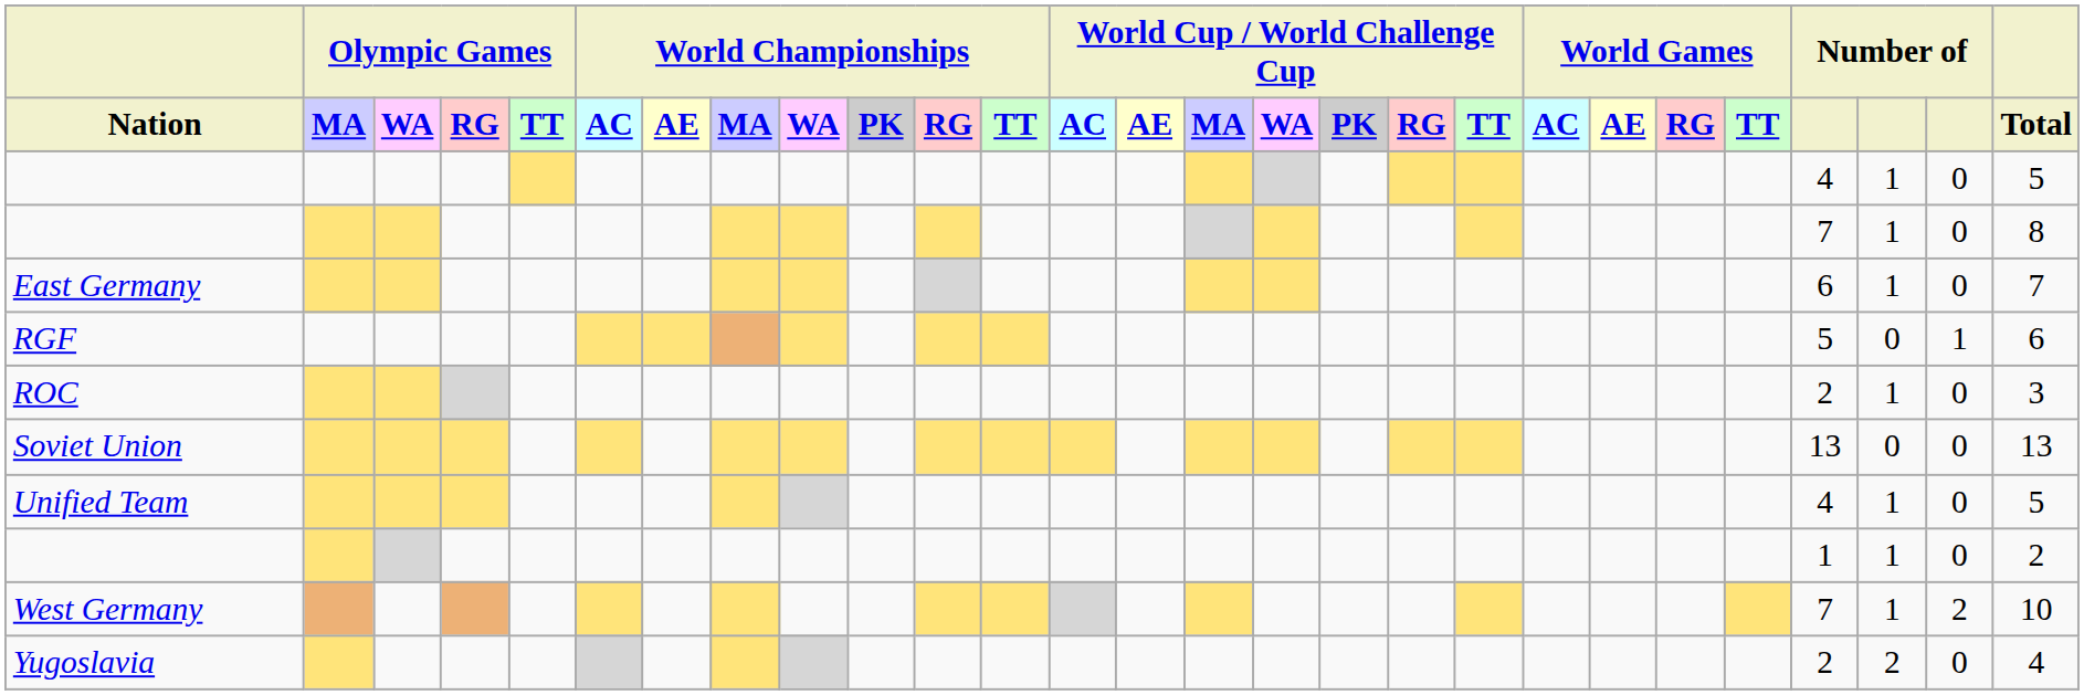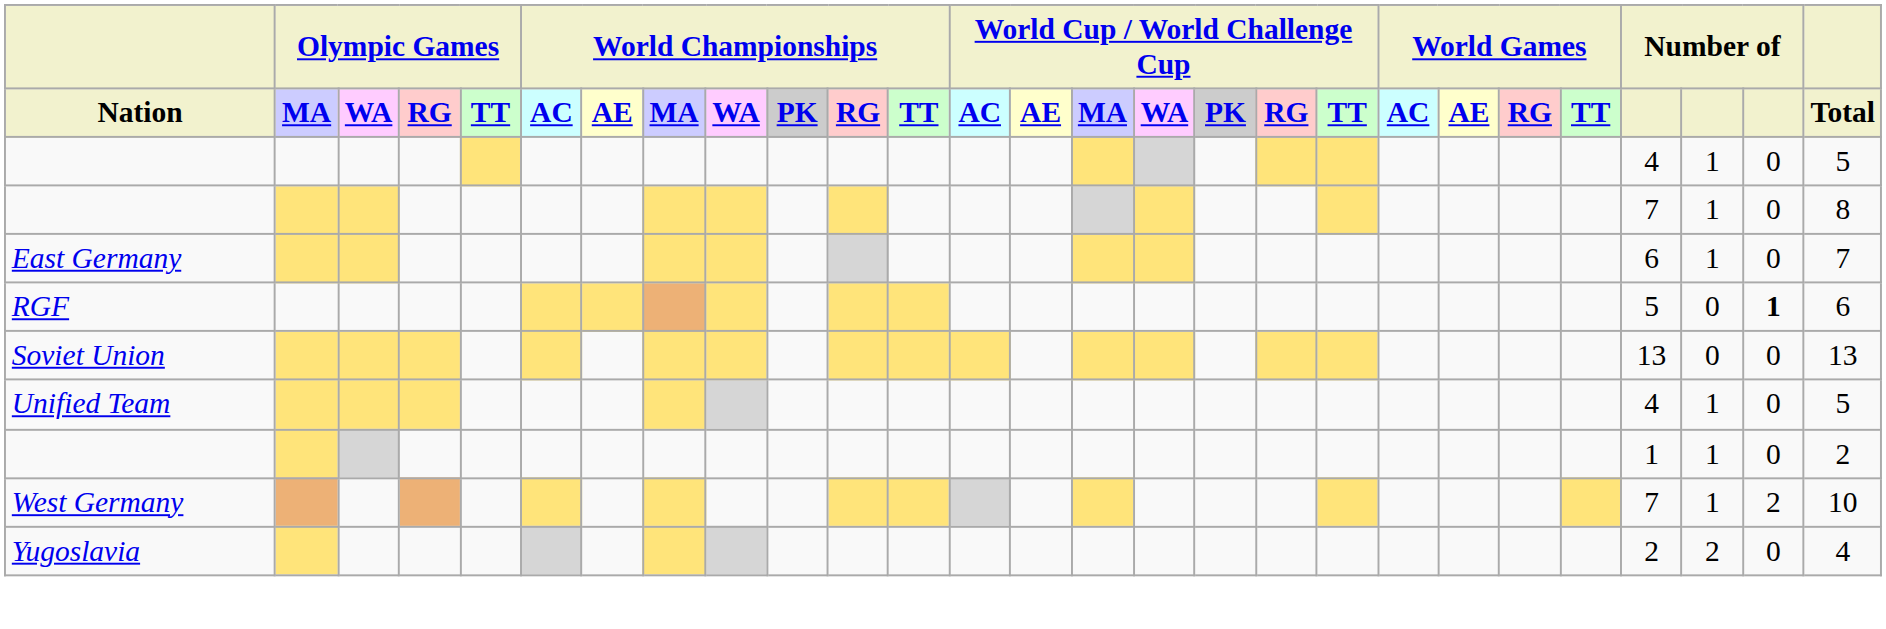 <table class="wikitable" style="margin-top:0em; text-align:center; font-size:95%;">
 <tr>
 <th colspan="1" style="background: #f2f2ce;"></th>
 <th colspan="4" style="background: #f2f2ce;"><a href='#'>Olympic Games</a></th>
 <th colspan="7" style="background: #f2f2ce;"><a href='#'>World Championships</a></th>
 <th colspan="7" style="background: #f2f2ce;"><a href='#'>World Cup / World Challenge Cup</a></th>
 <th colspan="4" style="background: #f2f2ce;"><a href='#'>World Games</a></th>
 <th colspan="3" style="background: #f2f2ce;"><strong>Number of</strong></th>
 <th style="background: #f2f2ce;"></th>
 </tr>
 <tr>
 <th style="background-color:#f2f2ce; width:8.7em;">Nation</th>
 <th style="background-color:#ccf; width:1.6em;;"><a href='#'>MA</a></th>
 <th style="background-color:#fcf; width:1.6em;;"><a href='#'>WA</a></th>
 <th style="background-color:#fcc; width:1.6em;;"><a href='#'>RG</a></th>
 <th style="background-color:#cfc; width:1.6em;;"><a href='#'>TT</a></th>
 <th style="background-color:#cff; width:1.6em;;"><a href='#'>AC</a></th>
 <th style="background-color:#ffc; width:1.6em;;"><a href='#'>AE</a></th>
 <th style="background-color:#ccf; width:1.6em;;"><a href='#'>MA</a></th>
 <th style="background-color:#fcf; width:1.6em;;"><a href='#'>WA</a></th>
 <th style="background-color:#ccc; width:1.6em;;"><a href='#'>PK</a></th>
 <th style="background-color:#fcc; width:1.6em;;"><a href='#'>RG</a></th>
 <th style="background-color:#cfc; width:1.6em;;"><a href='#'>TT</a></th>
 <th style="background-color:#cff; width:1.6em;;"><a href='#'>AC</a></th>
 <th style="background-color:#ffc; width:1.6em;;"><a href='#'>AE</a></th>
 <th style="background-color:#ccf; width:1.6em;;"><a href='#'>MA</a></th>
 <th style="background-color:#fcf; width:1.6em;;"><a href='#'>WA</a></th>
 <th style="background-color:#ccc; width:1.6em;;"><a href='#'>PK</a></th>
 <th style="background-color:#fcc; width:1.6em;;"><a href='#'>RG</a></th>
 <th style="background-color:#cfc; width:1.6em;;"><a href='#'>TT</a></th>
 <th style="background-color:#cff; width:1.6em;;"><a href='#'>AC</a></th>
 <th style="background-color:#ffc; width:1.6em;;"><a href='#'>AE</a></th>
 <th style="background-color:#fcc; width:1.6em;;"><a href='#'>RG</a></th>
 <th style="background-color:#cfc; width:1.6em;;"><a href='#'>TT</a></th>
 <th style="background-color:#f2f2ce; width:1.6em;;"></th>
 <th style="background-color:#f2f2ce; width:1.6em;;"></th>
 <th style="background-color:#f2f2ce; width:1.6em;;"></th>
 <th style="background-color:#f2f2ce; width:1.6em;;"><strong>Total</strong></th>
 </tr>
 <tr>
 <td align=left></td>
 <td></td>
 <td></td>
 <td></td>
 <td style="background-color:#FFE47A;"></td>
 <td></td>
 <td></td>
 <td></td>
 <td></td>
 <td></td>
 <td></td>
 <td></td>
 <td></td>
 <td></td>
 <td style="background-color:#FFE47A;"></td>
 <td style="background-color:#D6D6D6;"></td>
 <td></td>
 <td style="background-color:#FFE47A;"></td>
 <td style="background-color:#FFE47A;"></td>
 <td></td>
 <td></td>
 <td></td>
 <td></td>
 <td>4</td>
 <td>1</td>
 <td>0</td>
 <td>5</td>
 </tr>
 <tr>
 <td align=left></td>
 <td style="background-color:#FFE47A;"></td>
 <td style="background-color:#FFE47A;"></td>
 <td></td>
 <td></td>
 <td></td>
 <td></td>
 <td style="background-color:#FFE47A;"></td>
 <td style="background-color:#FFE47A;"></td>
 <td></td>
 <td style="background-color:#FFE47A;"></td>
 <td></td>
 <td></td>
 <td></td>
 <td style="background-color:#D6D6D6;"></td>
 <td style="background-color:#FFE47A;"></td>
 <td></td>
 <td></td>
 <td style="background-color:#FFE47A;"></td>
 <td></td>
 <td></td>
 <td></td>
 <td></td>
 <td>7</td>
 <td>1</td>
 <td>0</td>
 <td>8</td>
 </tr>
 <tr>
 <td align=left><em> <a href='#'>East Germany</a></em></td>
 <td style="background-color:#FFE47A;"></td>
 <td style="background-color:#FFE47A;"></td>
 <td></td>
 <td></td>
 <td></td>
 <td></td>
 <td style="background-color:#FFE47A;"></td>
 <td style="background-color:#FFE47A;"></td>
 <td></td>
 <td style="background-color:#D6D6D6;"></td>
 <td></td>
 <td></td>
 <td></td>
 <td style="background-color:#FFE47A;"></td>
 <td style="background-color:#FFE47A;"></td>
 <td></td>
 <td></td>
 <td></td>
 <td></td>
 <td></td>
 <td></td>
 <td></td>
 <td>6</td>
 <td>1</td>
 <td>0</td>
 <td>7</td>
 </tr>
 <tr>
 <td align=left><em><a href='#'>RGF</a></em></td>
 <td></td>
 <td></td>
 <td></td>
 <td></td>
 <td style="background-color:#FFE47A;"></td>
 <td style="background-color:#FFE47A;"></td>
 <td style="background-color:#EDB176;"></td>
 <td style="background-color:#FFE47A;"></td>
 <td></td>
 <td style="background-color:#FFE47A;"></td>
 <td style="background-color:#FFE47A;"></td>
 <td></td>
 <td></td>
 <td></td>
 <td></td>
 <td></td>
 <td></td>
 <td></td>
 <td></td>
 <td></td>
 <td></td>
 <td></td>
 <td>5</td>
 <td>0</td>
-<td>1</td>
+<td><strong>1</strong></td>
 <td>6</td>
-</tr>
-<tr>
-<td align=left> <em><a href='#'>ROC</a></em></td>
-<td style="background-color:#FFE47A;"></td>
-<td style="background-color:#FFE47A;"></td>
-<td style="background-color:#D6D6D6;"></td>
-<td></td>
-<td></td>
-<td></td>
-<td></td>
-<td></td>
-<td></td>
-<td></td>
-<td></td>
-<td></td>
-<td></td>
-<td></td>
-<td></td>
-<td></td>
-<td></td>
-<td></td>
-<td></td>
-<td></td>
-<td></td>
-<td></td>
-<td>2</td>
-<td>1</td>
-<td>0</td>
-<td>3</td>
 </tr>
 <tr>
 <td align=left><em> <a href='#'>Soviet Union</a></em></td>
 <td style="background-color:#FFE47A;"></td>
 <td style="background-color:#FFE47A;"></td>
 <td style="background-color:#FFE47A;"></td>
 <td></td>
 <td style="background-color:#FFE47A;"></td>
 <td></td>
 <td style="background-color:#FFE47A;"></td>
 <td style="background-color:#FFE47A;"></td>
 <td></td>
 <td style="background-color:#FFE47A;"></td>
 <td style="background-color:#FFE47A;"></td>
 <td style="background-color:#FFE47A;"></td>
 <td></td>
 <td style="background-color:#FFE47A;"></td>
 <td style="background-color:#FFE47A;"></td>
 <td></td>
 <td style="background-color:#FFE47A;"></td>
 <td style="background-color:#FFE47A;"></td>
 <td></td>
 <td></td>
 <td></td>
 <td></td>
 <td>13</td>
 <td>0</td>
 <td>0</td>
 <td>13</td>
 </tr>
 <tr>
 <td align=left><em> <a href='#'>Unified Team</a></em></td>
 <td style="background-color:#FFE47A;"></td>
 <td style="background-color:#FFE47A;"></td>
 <td style="background-color:#FFE47A;"></td>
 <td></td>
 <td></td>
 <td></td>
 <td style="background-color:#FFE47A;"></td>
 <td style="background-color:#D6D6D6;"></td>
 <td></td>
 <td></td>
 <td></td>
 <td></td>
 <td></td>
 <td></td>
 <td></td>
 <td></td>
 <td></td>
 <td></td>
 <td></td>
 <td></td>
 <td></td>
 <td></td>
 <td>4</td>
 <td>1</td>
 <td>0</td>
 <td>5</td>
 </tr>
 <tr>
 <td align=left><em></em></td>
 <td style="background-color:#FFE47A;"></td>
 <td style="background-color:#D6D6D6;"></td>
 <td></td>
 <td></td>
 <td></td>
 <td></td>
 <td></td>
 <td></td>
 <td></td>
 <td></td>
 <td></td>
 <td></td>
 <td></td>
 <td></td>
 <td></td>
 <td></td>
 <td></td>
 <td></td>
 <td></td>
 <td></td>
 <td></td>
 <td></td>
 <td>1</td>
 <td>1</td>
 <td>0</td>
 <td>2</td>
 </tr>
 <tr>
 <td align=left><em> <a href='#'>West Germany</a></em></td>
 <td style="background-color:#EDB176;"></td>
 <td></td>
 <td style="background-color:#EDB176;"></td>
 <td></td>
 <td style="background-color:#FFE47A;"></td>
 <td></td>
 <td style="background-color:#FFE47A;"></td>
 <td></td>
 <td></td>
 <td style="background-color:#FFE47A;"></td>
 <td style="background-color:#FFE47A;"></td>
 <td style="background-color:#D6D6D6;"></td>
 <td></td>
 <td style="background-color:#FFE47A;"></td>
 <td></td>
 <td></td>
 <td></td>
 <td style="background-color:#FFE47A;"></td>
 <td></td>
 <td></td>
 <td></td>
 <td style="background-color:#FFE47A;"></td>
 <td>7</td>
 <td>1</td>
 <td>2</td>
 <td>10</td>
 </tr>
 <tr>
 <td align=left><em> <a href='#'>Yugoslavia</a></em></td>
 <td style="background-color:#FFE47A;"></td>
 <td></td>
 <td></td>
 <td></td>
 <td style="background-color:#D6D6D6;"></td>
 <td></td>
 <td style="background-color:#FFE47A;"></td>
 <td style="background-color:#D6D6D6;"></td>
 <td></td>
 <td></td>
 <td></td>
 <td></td>
 <td></td>
 <td></td>
 <td></td>
 <td></td>
 <td></td>
 <td></td>
 <td></td>
 <td></td>
 <td></td>
 <td></td>
 <td>2</td>
 <td>2</td>
 <td>0</td>
 <td>4</td>
 </tr>
 </table>
